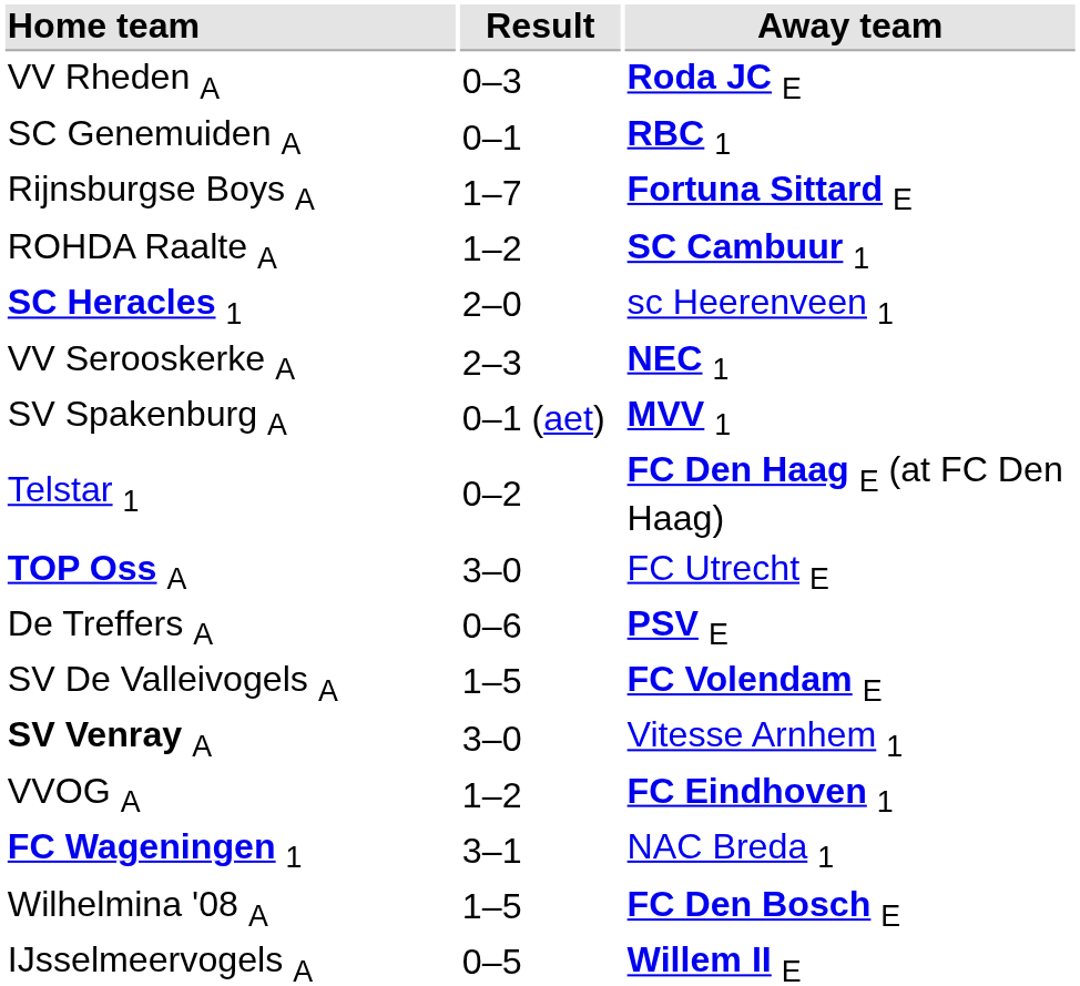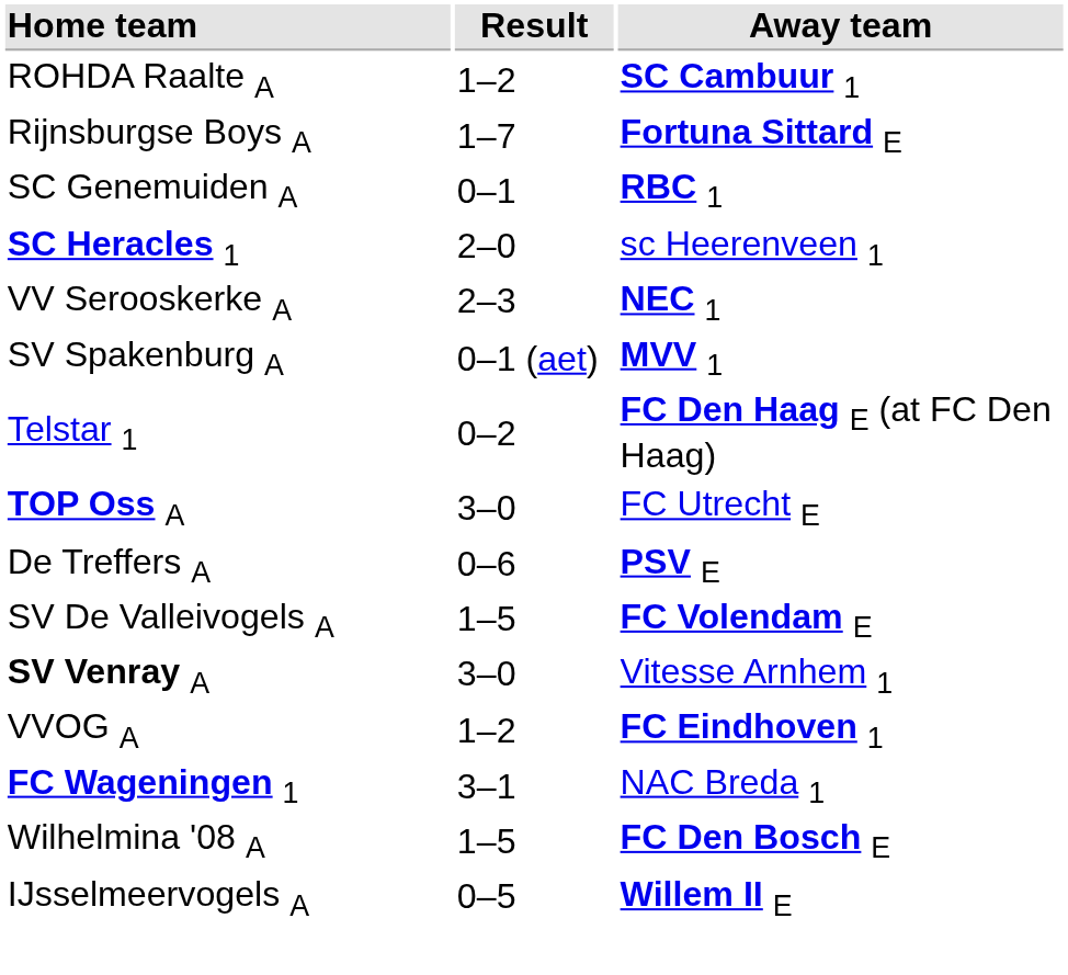 <table style="float:right;">
 <tr bgcolor="#E4E4E4">
 <th style="border-bottom:1px solid #AAAAAA" width="200" align="left">Home team</th>
 <th style="border-bottom:1px solid #AAAAAA" width="70" align="center">Result</th>
 <th style="border-bottom:1px solid #AAAAAA" width="200">Away team</th>
 </tr>
 <tr>
-<td>VV Rheden <sub>A</sub></td>
-<td>0–3</td>
-<td><strong><a href='#'>Roda JC</a></strong> <sub>E</sub></td>
-</tr>
-<tr>
-<td>SC Genemuiden <sub>A</sub></td>
-<td>0–1</td>
-<td><strong><a href='#'>RBC</a></strong> <sub>1</sub></td>
+<td>ROHDA Raalte <sub>A</sub></td>
+<td>1–2</td>
+<td><strong><a href='#'>SC Cambuur</a></strong> <sub>1</sub></td>
 </tr>
 <tr>
 <td>Rijnsburgse Boys <sub>A</sub></td>
 <td>1–7</td>
 <td><strong><a href='#'>Fortuna Sittard</a></strong> <sub>E</sub></td>
 </tr>
 <tr>
-<td>ROHDA Raalte <sub>A</sub></td>
-<td>1–2</td>
-<td><strong><a href='#'>SC Cambuur</a></strong> <sub>1</sub></td>
+<td>SC Genemuiden <sub>A</sub></td>
+<td>0–1</td>
+<td><strong><a href='#'>RBC</a></strong> <sub>1</sub></td>
 </tr>
 <tr>
 <td><strong><a href='#'>SC Heracles</a></strong> <sub>1</sub></td>
 <td>2–0</td>
 <td><a href='#'>sc Heerenveen</a> <sub>1</sub></td>
 </tr>
 <tr>
 <td>VV Serooskerke <sub>A</sub></td>
 <td>2–3</td>
 <td><strong><a href='#'>NEC</a></strong> <sub>1</sub></td>
 </tr>
 <tr>
 <td>SV Spakenburg <sub>A</sub></td>
 <td>0–1 (<a href='#'>aet</a>)</td>
 <td><strong><a href='#'>MVV</a></strong> <sub>1</sub></td>
 </tr>
 <tr>
 <td><a href='#'>Telstar</a> <sub>1</sub></td>
 <td>0–2</td>
 <td><strong><a href='#'>FC Den Haag</a></strong> <sub>E</sub> (at FC Den Haag)</td>
 </tr>
 <tr>
 <td><strong><a href='#'>TOP Oss</a></strong> <sub>A</sub></td>
 <td>3–0</td>
 <td><a href='#'>FC Utrecht</a> <sub>E</sub></td>
 </tr>
 <tr>
 <td>De Treffers <sub>A</sub></td>
 <td>0–6</td>
 <td><strong><a href='#'>PSV</a></strong> <sub>E</sub></td>
 </tr>
 <tr>
 <td>SV De Valleivogels <sub>A</sub></td>
 <td>1–5</td>
 <td><strong><a href='#'>FC Volendam</a></strong> <sub>E</sub></td>
 </tr>
 <tr>
 <td><strong>SV Venray</strong> <sub>A</sub></td>
 <td>3–0</td>
 <td><a href='#'>Vitesse Arnhem</a> <sub>1</sub></td>
 </tr>
 <tr>
 <td>VVOG <sub>A</sub></td>
 <td>1–2</td>
 <td><strong><a href='#'>FC Eindhoven</a></strong> <sub>1</sub></td>
 </tr>
 <tr>
 <td><strong><a href='#'>FC Wageningen</a></strong> <sub>1</sub></td>
 <td>3–1</td>
 <td><a href='#'>NAC Breda</a> <sub>1</sub></td>
 </tr>
 <tr>
 <td>Wilhelmina '08 <sub>A</sub></td>
 <td>1–5</td>
 <td><strong><a href='#'>FC Den Bosch</a></strong> <sub>E</sub></td>
 </tr>
 <tr>
 <td>IJsselmeervogels <sub>A</sub></td>
 <td>0–5</td>
 <td><strong><a href='#'>Willem II</a></strong> <sub>E</sub></td>
 </tr>
 </table>
